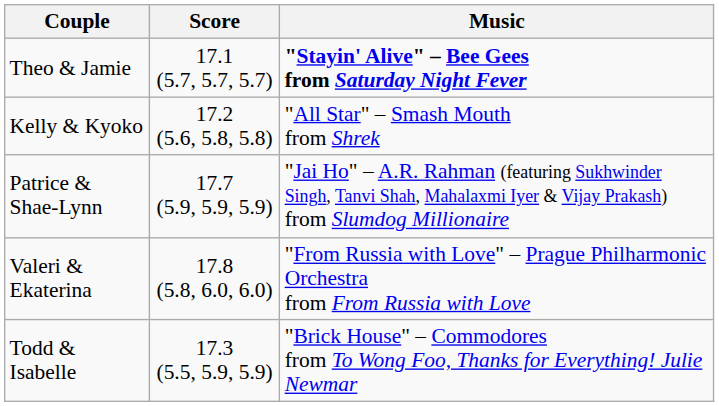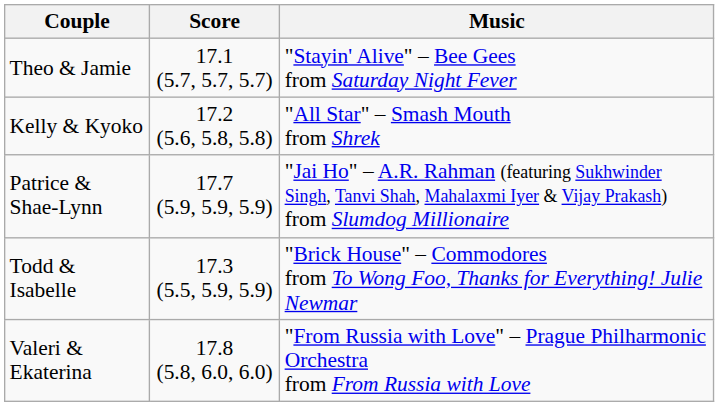 <table class="wikitable" style="width:85%;">
 <tr>
 <th style="width:20%;">Couple</th>
 <th style="width:18%;">Score</th>
 <th style="width:60%;">Music</th>
 </tr>
 <tr>
 <td>Theo & Jamie</td>
 <td style="text-align:center;">17.1 <br> (5.7, 5.7, 5.7)</td>
-<td><strong>"<a href='#'>Stayin' Alive</a>" – <a href='#'>Bee Gees</a> <br> from <em><a href='#'>Saturday Night Fever</a></em></strong></td>
+<td>"<a href='#'>Stayin' Alive</a>" – <a href='#'>Bee Gees</a> <br> from <em><a href='#'>Saturday Night Fever</a></em></td>
 </tr>
 <tr>
 <td>Kelly & Kyoko</td>
 <td style="text-align:center;">17.2 <br> (5.6, 5.8, 5.8)</td>
 <td>"<a href='#'>All Star</a>" – <a href='#'>Smash Mouth</a> <br> from <em><a href='#'>Shrek</a></em></td>
 </tr>
 <tr>
 <td>Patrice & Shae-Lynn</td>
 <td style="text-align:center;">17.7 <br> (5.9, 5.9, 5.9)</td>
 <td>"<a href='#'>Jai Ho</a>" – <a href='#'>A.R. Rahman</a> <small>(featuring <a href='#'>Sukhwinder Singh</a>, <a href='#'>Tanvi Shah</a>, <a href='#'>Mahalaxmi Iyer</a> & <a href='#'>Vijay Prakash</a>)</small> <br> from <em><a href='#'>Slumdog Millionaire</a></em></td>
 </tr>
 <tr>
+<td>Todd & Isabelle</td>
+<td style="text-align:center;">17.3 <br> (5.5, 5.9, 5.9)</td>
+<td>"<a href='#'>Brick House</a>" – <a href='#'>Commodores</a> <br> from <em><a href='#'>To Wong Foo, Thanks for Everything! Julie Newmar</a></em></td>
+</tr>
+<tr>
 <td>Valeri & Ekaterina</td>
 <td style="text-align:center;">17.8 <br> (5.8, 6.0, 6.0)</td>
 <td>"<a href='#'>From Russia with Love</a>" – <a href='#'>Prague Philharmonic Orchestra</a> <br> from <em><a href='#'>From Russia with Love</a></em></td>
 </tr>
-<tr>
-<td>Todd & Isabelle</td>
-<td style="text-align:center;">17.3 <br> (5.5, 5.9, 5.9)</td>
-<td>"<a href='#'>Brick House</a>" – <a href='#'>Commodores</a> <br> from <em><a href='#'>To Wong Foo, Thanks for Everything! Julie Newmar</a></em></td>
-</tr>
 </table>
